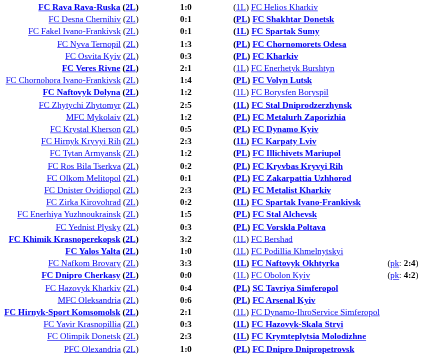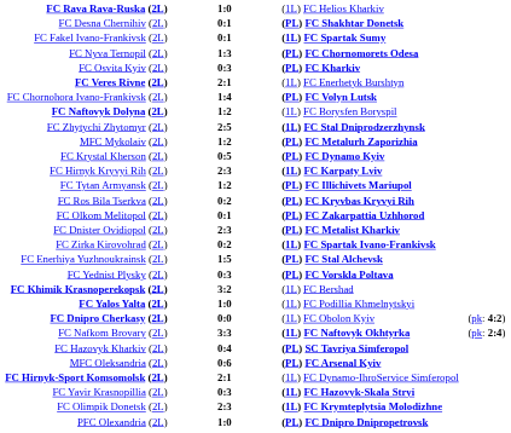 <table width=100% cellspacing=1>
 <tr>
 <th width=20%></th>
 <th width=12%></th>
 <th width=20%></th>
 <th></th>
 </tr>
 <tr style=font-size:90%>
 <td align=right><strong><a href='#'>FC Rava Rava-Ruska</a> (<a href='#'>2L</a>)</strong></td>
 <td align=center><strong>1:0</strong></td>
 <td>(<a href='#'>1L</a>) <a href='#'>FC Helios Kharkiv</a></td>
 </tr>
 <tr style=font-size:90%>
 <td align=right><a href='#'>FC Desna Chernihiv</a> (<a href='#'>2L</a>)</td>
 <td align=center><strong>0:1</strong></td>
 <td><strong>(<a href='#'>PL</a>) <a href='#'>FC Shakhtar Donetsk</a></strong></td>
 </tr>
 <tr style=font-size:90%>
 <td align=right><a href='#'>FC Fakel Ivano-Frankivsk</a> (<a href='#'>2L</a>)</td>
 <td align=center><strong>0:1</strong></td>
 <td><strong>(<a href='#'>1L</a>) <a href='#'>FC Spartak Sumy</a></strong></td>
 </tr>
 <tr style=font-size:90%>
 <td align=right><a href='#'>FC Nyva Ternopil</a> (<a href='#'>2L</a>)</td>
 <td align=center><strong>1:3</strong></td>
 <td><strong>(<a href='#'>PL</a>) <a href='#'>FC Chornomorets Odesa</a></strong></td>
 </tr>
 <tr style=font-size:90%>
 <td align=right><a href='#'>FC Osvita Kyiv</a> (<a href='#'>2L</a>)</td>
 <td align=center><strong>0:3</strong></td>
 <td><strong>(<a href='#'>PL</a>) <a href='#'>FC Kharkiv</a></strong></td>
 </tr>
 <tr style=font-size:90%>
 <td align=right><strong><a href='#'>FC Veres Rivne</a> (<a href='#'>2L</a>)</strong></td>
 <td align=center><strong>2:1</strong></td>
 <td>(<a href='#'>1L</a>) <a href='#'>FC Enerhetyk Burshtyn</a></td>
 </tr>
 <tr style=font-size:90%>
 <td align=right><a href='#'>FC Chornohora Ivano-Frankivsk</a> (<a href='#'>2L</a>)</td>
 <td align=center><strong>1:4</strong></td>
 <td><strong>(<a href='#'>PL</a>) <a href='#'>FC Volyn Lutsk</a></strong></td>
 </tr>
 <tr style=font-size:90%>
 <td align=right><strong><a href='#'>FC Naftovyk Dolyna</a> (<a href='#'>2L</a>)</strong></td>
 <td align=center><strong>1:2</strong></td>
 <td>(<a href='#'>1L</a>) <a href='#'>FC Borysfen Boryspil</a></td>
 </tr>
 <tr style=font-size:90%>
 <td align=right><a href='#'>FC Zhytychi Zhytomyr</a> (<a href='#'>2L</a>)</td>
 <td align=center><strong>2:5</strong></td>
 <td><strong>(<a href='#'>1L</a>) <a href='#'>FC Stal Dniprodzerzhynsk</a></strong></td>
 </tr>
 <tr style=font-size:90%>
 <td align=right><a href='#'>MFC Mykolaiv</a> (<a href='#'>2L</a>)</td>
 <td align=center><strong>1:2</strong></td>
 <td><strong>(<a href='#'>PL</a>) <a href='#'>FC Metalurh Zaporizhia</a></strong></td>
 </tr>
 <tr style=font-size:90%>
 <td align=right><a href='#'>FC Krystal Kherson</a> (<a href='#'>2L</a>)</td>
 <td align=center><strong>0:5</strong></td>
 <td><strong>(<a href='#'>PL</a>) <a href='#'>FC Dynamo Kyiv</a></strong></td>
 </tr>
 <tr style=font-size:90%>
 <td align=right><a href='#'>FC Hirnyk Kryvyi Rih</a> (<a href='#'>2L</a>)</td>
 <td align=center><strong>2:3</strong></td>
 <td><strong>(<a href='#'>1L</a>) <a href='#'>FC Karpaty Lviv</a></strong></td>
 </tr>
 <tr style=font-size:90%>
 <td align=right><a href='#'>FC Tytan Armyansk</a> (<a href='#'>2L</a>)</td>
 <td align=center><strong>1:2</strong></td>
 <td><strong>(<a href='#'>PL</a>) <a href='#'>FC Illichivets Mariupol</a></strong></td>
 </tr>
 <tr style=font-size:90%>
 <td align=right><a href='#'>FC Ros Bila Tserkva</a> (<a href='#'>2L</a>)</td>
 <td align=center><strong>0:2</strong></td>
 <td><strong>(<a href='#'>PL</a>) <a href='#'>FC Kryvbas Kryvyi Rih</a></strong></td>
 </tr>
 <tr style=font-size:90%>
 <td align=right><a href='#'>FC Olkom Melitopol</a> (<a href='#'>2L</a>)</td>
 <td align=center><strong>0:1</strong></td>
 <td><strong>(<a href='#'>PL</a>) <a href='#'>FC Zakarpattia Uzhhorod</a></strong></td>
 </tr>
 <tr style=font-size:90%>
 <td align=right><a href='#'>FC Dnister Ovidiopol</a> (<a href='#'>2L</a>)</td>
 <td align=center><strong>2:3</strong></td>
 <td><strong>(<a href='#'>PL</a>) <a href='#'>FC Metalist Kharkiv</a></strong></td>
 </tr>
 <tr style=font-size:90%>
 <td align=right><a href='#'>FC Zirka Kirovohrad</a> (<a href='#'>2L</a>)</td>
 <td align=center><strong>0:2</strong></td>
 <td><strong>(<a href='#'>1L</a>) <a href='#'>FC Spartak Ivano-Frankivsk</a></strong></td>
 </tr>
 <tr style=font-size:90%>
 <td align=right><a href='#'>FC Enerhiya Yuzhnoukrainsk</a> (<a href='#'>2L</a>)</td>
 <td align=center><strong>1:5</strong></td>
 <td><strong>(<a href='#'>PL</a>) <a href='#'>FC Stal Alchevsk</a></strong></td>
 </tr>
 <tr style=font-size:90%>
 <td align=right><a href='#'>FC Yednist Plysky</a> (<a href='#'>2L</a>)</td>
 <td align=center><strong>0:3</strong></td>
 <td><strong>(<a href='#'>PL</a>) <a href='#'>FC Vorskla Poltava</a></strong></td>
 </tr>
 <tr style=font-size:90%>
 <td align=right><strong><a href='#'>FC Khimik Krasnoperekopsk</a> (<a href='#'>2L</a>)</strong></td>
 <td align=center><strong>3:2</strong></td>
 <td>(<a href='#'>1L</a>) <a href='#'>FC Bershad</a></td>
 </tr>
 <tr style=font-size:90%>
 <td align=right><strong><a href='#'>FC Yalos Yalta</a> (<a href='#'>2L</a>)</strong></td>
 <td align=center><strong>1:0</strong></td>
 <td>(<a href='#'>1L</a>) <a href='#'>FC Podillia Khmelnytskyi</a></td>
 </tr>
 <tr style=font-size:90%>
+<td align=right><strong><a href='#'>FC Dnipro Cherkasy</a> (<a href='#'>2L</a>)</strong></td>
+<td align=center><strong>0:0</strong></td>
+<td>(<a href='#'>1L</a>) <a href='#'>FC Obolon Kyiv</a></td>
+<td>(<a href='#'>pk</a>: <strong>4:2</strong>)</td>
+</tr>
+<tr style=font-size:90%>
 <td align=right><a href='#'>FC Nafkom Brovary</a> (<a href='#'>2L</a>)</td>
 <td align=center><strong>3:3</strong></td>
 <td><strong>(<a href='#'>1L</a>) <a href='#'>FC Naftovyk Okhtyrka</a></strong></td>
 <td>(<a href='#'>pk</a>: <strong>2:4</strong>)</td>
-</tr>
-<tr style=font-size:90%>
-<td align=right><strong><a href='#'>FC Dnipro Cherkasy</a> (<a href='#'>2L</a>)</strong></td>
-<td align=center><strong>0:0</strong></td>
-<td>(<a href='#'>1L</a>) <a href='#'>FC Obolon Kyiv</a></td>
-<td>(<a href='#'>pk</a>: <strong>4:2</strong>)</td>
 </tr>
 <tr style=font-size:90%>
 <td align=right><a href='#'>FC Hazovyk Kharkiv</a> (<a href='#'>2L</a>)</td>
 <td align=center><strong>0:4</strong></td>
 <td><strong>(<a href='#'>PL</a>) <a href='#'>SC Tavriya Simferopol</a></strong></td>
 </tr>
 <tr style=font-size:90%>
 <td align=right><a href='#'>MFC Oleksandria</a> (<a href='#'>2L</a>)</td>
 <td align=center><strong>0:6</strong></td>
 <td><strong>(<a href='#'>PL</a>) <a href='#'>FC Arsenal Kyiv</a></strong></td>
 </tr>
 <tr style=font-size:90%>
 <td align=right><strong><a href='#'>FC Hirnyk-Sport Komsomolsk</a> (<a href='#'>2L</a>)</strong></td>
 <td align=center><strong>2:1</strong></td>
 <td>(<a href='#'>1L</a>) <a href='#'>FC Dynamo-IhroService Simferopol</a></td>
 </tr>
 <tr style=font-size:90%>
 <td align=right><a href='#'>FC Yavir Krasnopillia</a> (<a href='#'>2L</a>)</td>
 <td align=center><strong>0:3</strong></td>
 <td><strong>(<a href='#'>1L</a>) <a href='#'>FC Hazovyk-Skala Stryi</a></strong></td>
 </tr>
 <tr style=font-size:90%>
 <td align=right><a href='#'>FC Olimpik Donetsk</a> (<a href='#'>2L</a>)</td>
 <td align=center><strong>2:3</strong></td>
 <td><strong>(<a href='#'>1L</a>) <a href='#'>FC Krymteplytsia Molodizhne</a></strong></td>
 </tr>
 <tr style=font-size:90%>
 <td align=right><a href='#'>PFC Olexandria</a> (<a href='#'>2L</a>)</td>
 <td align=center><strong>1:0</strong></td>
 <td><strong>(<a href='#'>PL</a>) <a href='#'>FC Dnipro Dnipropetrovsk</a></strong></td>
 </tr>
 </table>
